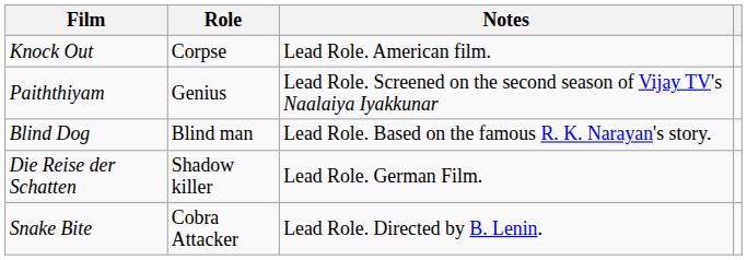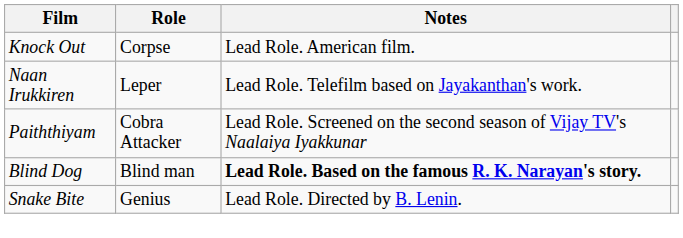 <table class="wikitable">
 <tr>
 <th>Film</th>
 <th>Role</th>
 <th>Notes</th>
 <th scope="col" class="unsortable"></th>
 </tr>
 <tr>
 <td><em>Knock Out</em></td>
 <td>Corpse</td>
 <td>Lead Role. American film.</td>
 <td></td>
 </tr>
 <tr>
+<td><em>Naan Irukkiren</em></td>
+<td>Leper</td>
+<td>Lead Role. Telefilm based on <a href='#'>Jayakanthan</a>'s work.</td>
+<td></td>
+</tr>
+<tr>
 <td><em>Paiththiyam</em></td>
-<td>Genius</td>
+<td>Cobra Attacker</td>
 <td>Lead Role. Screened on the second season of <a href='#'>Vijay TV</a>'s <em>Naalaiya Iyakkunar</em></td>
 <td></td>
 </tr>
 <tr>
 <td><em>Blind Dog</em></td>
 <td>Blind man</td>
-<td>Lead Role. Based on the famous <a href='#'>R. K. Narayan</a>'s story.</td>
-<td></td>
-</tr>
-<tr>
-<td><em>Die Reise der Schatten</em></td>
-<td>Shadow killer</td>
-<td>Lead Role. German Film.</td>
+<td><strong>Lead Role. Based on the famous <a href='#'>R. K. Narayan</a>'s story.</strong></td>
 <td></td>
 </tr>
 <tr>
 <td><em>Snake Bite</em></td>
-<td>Cobra Attacker</td>
+<td>Genius</td>
 <td>Lead Role. Directed by <a href='#'>B. Lenin</a>.</td>
 <td></td>
 </tr>
 </table>
